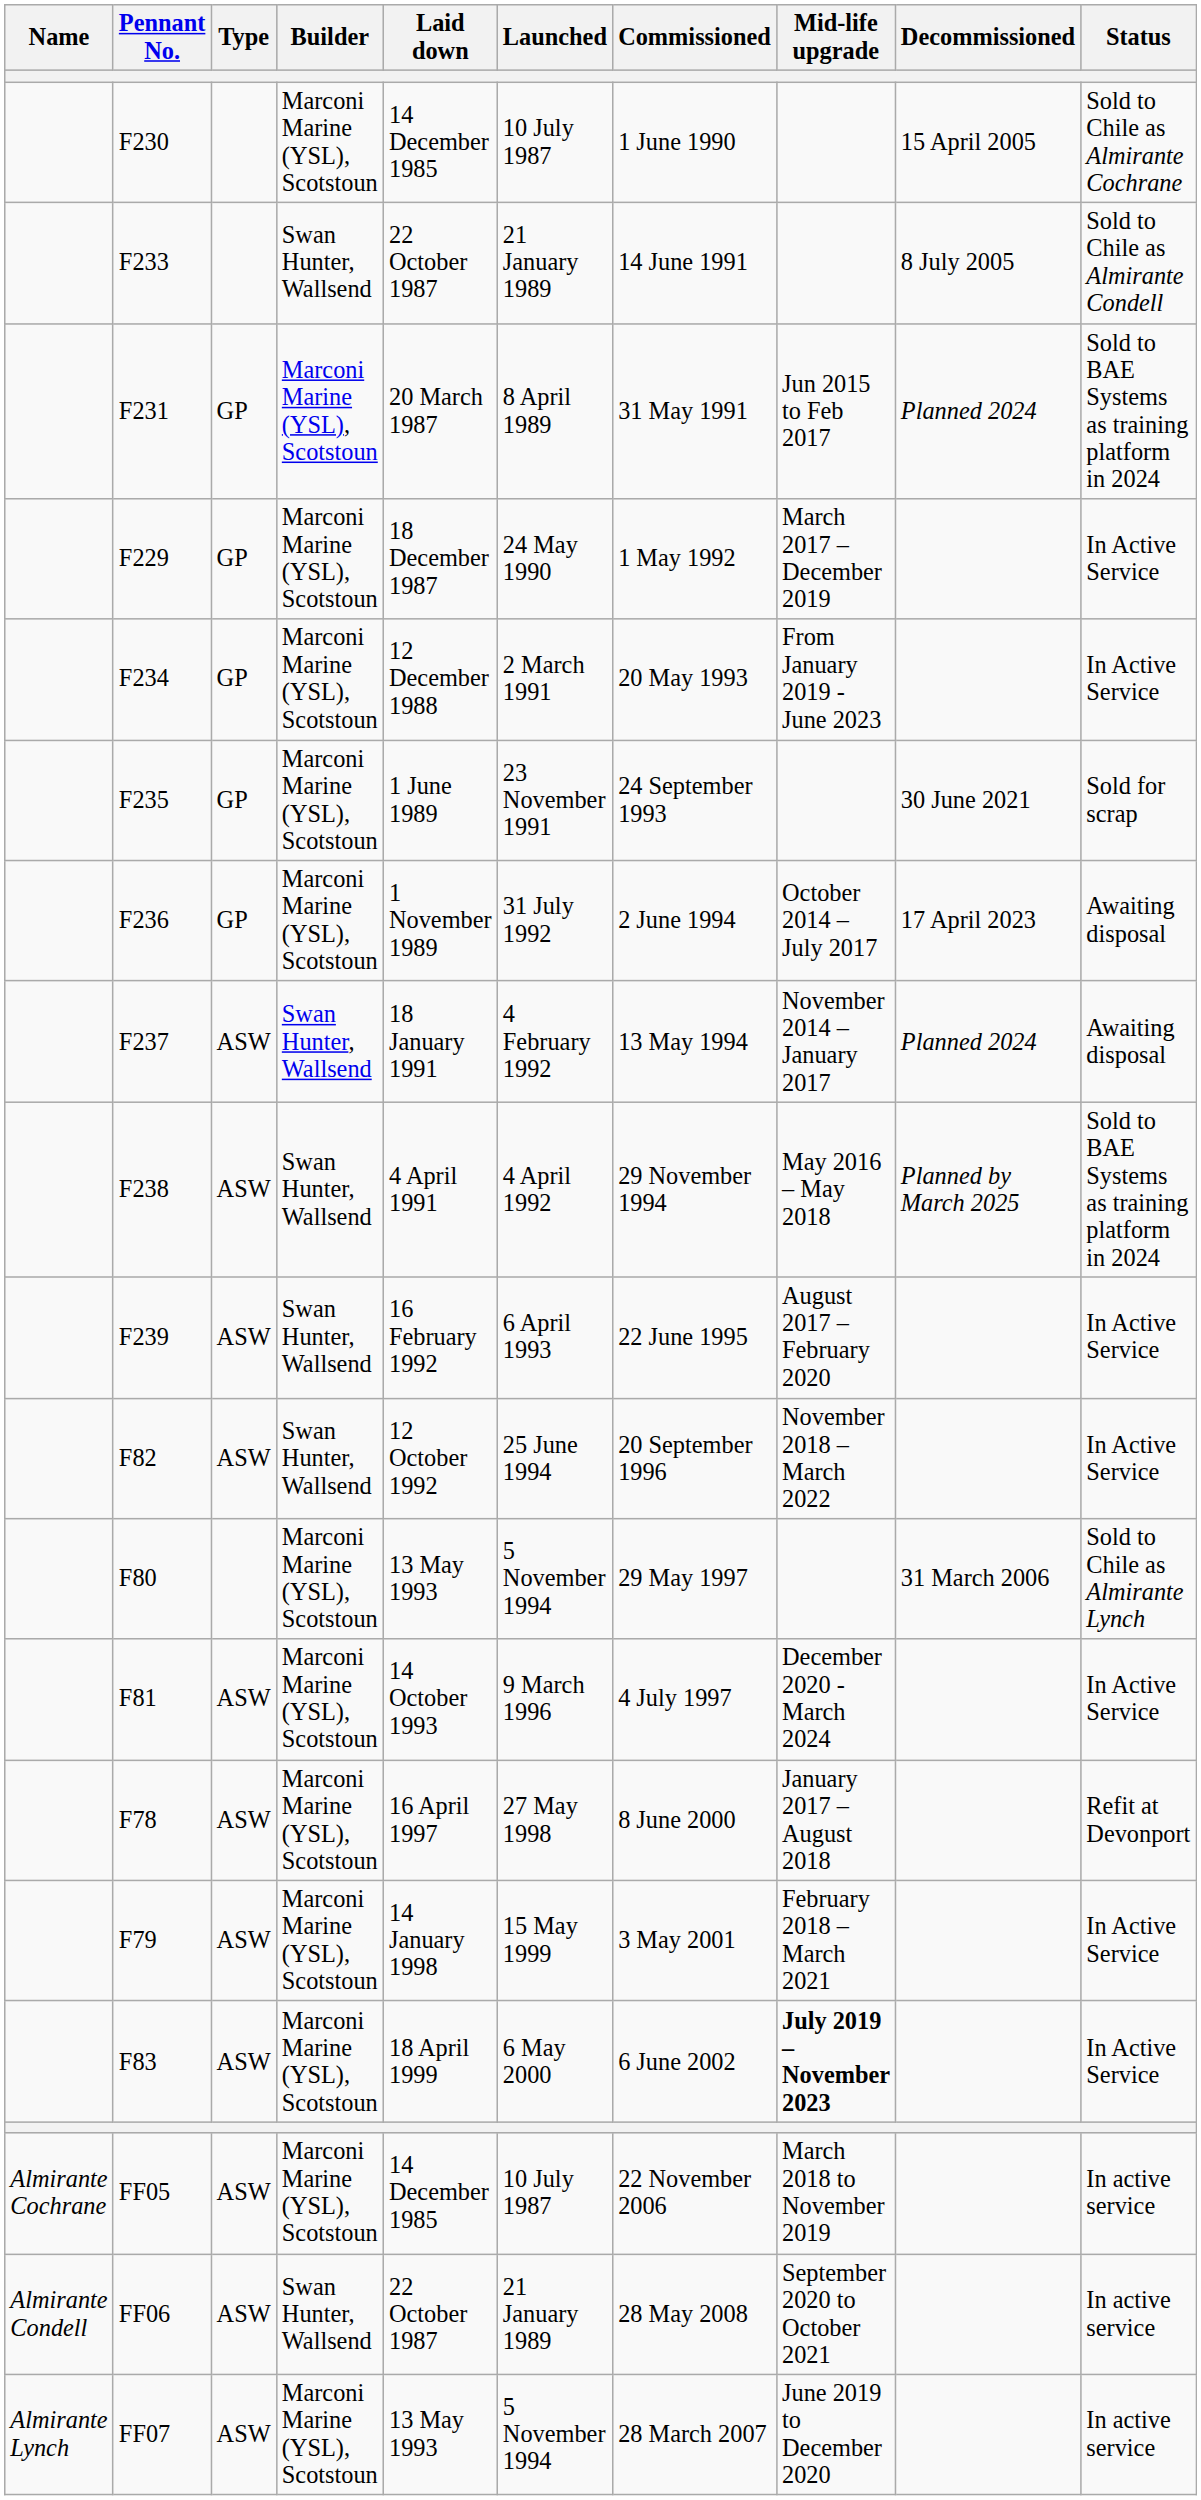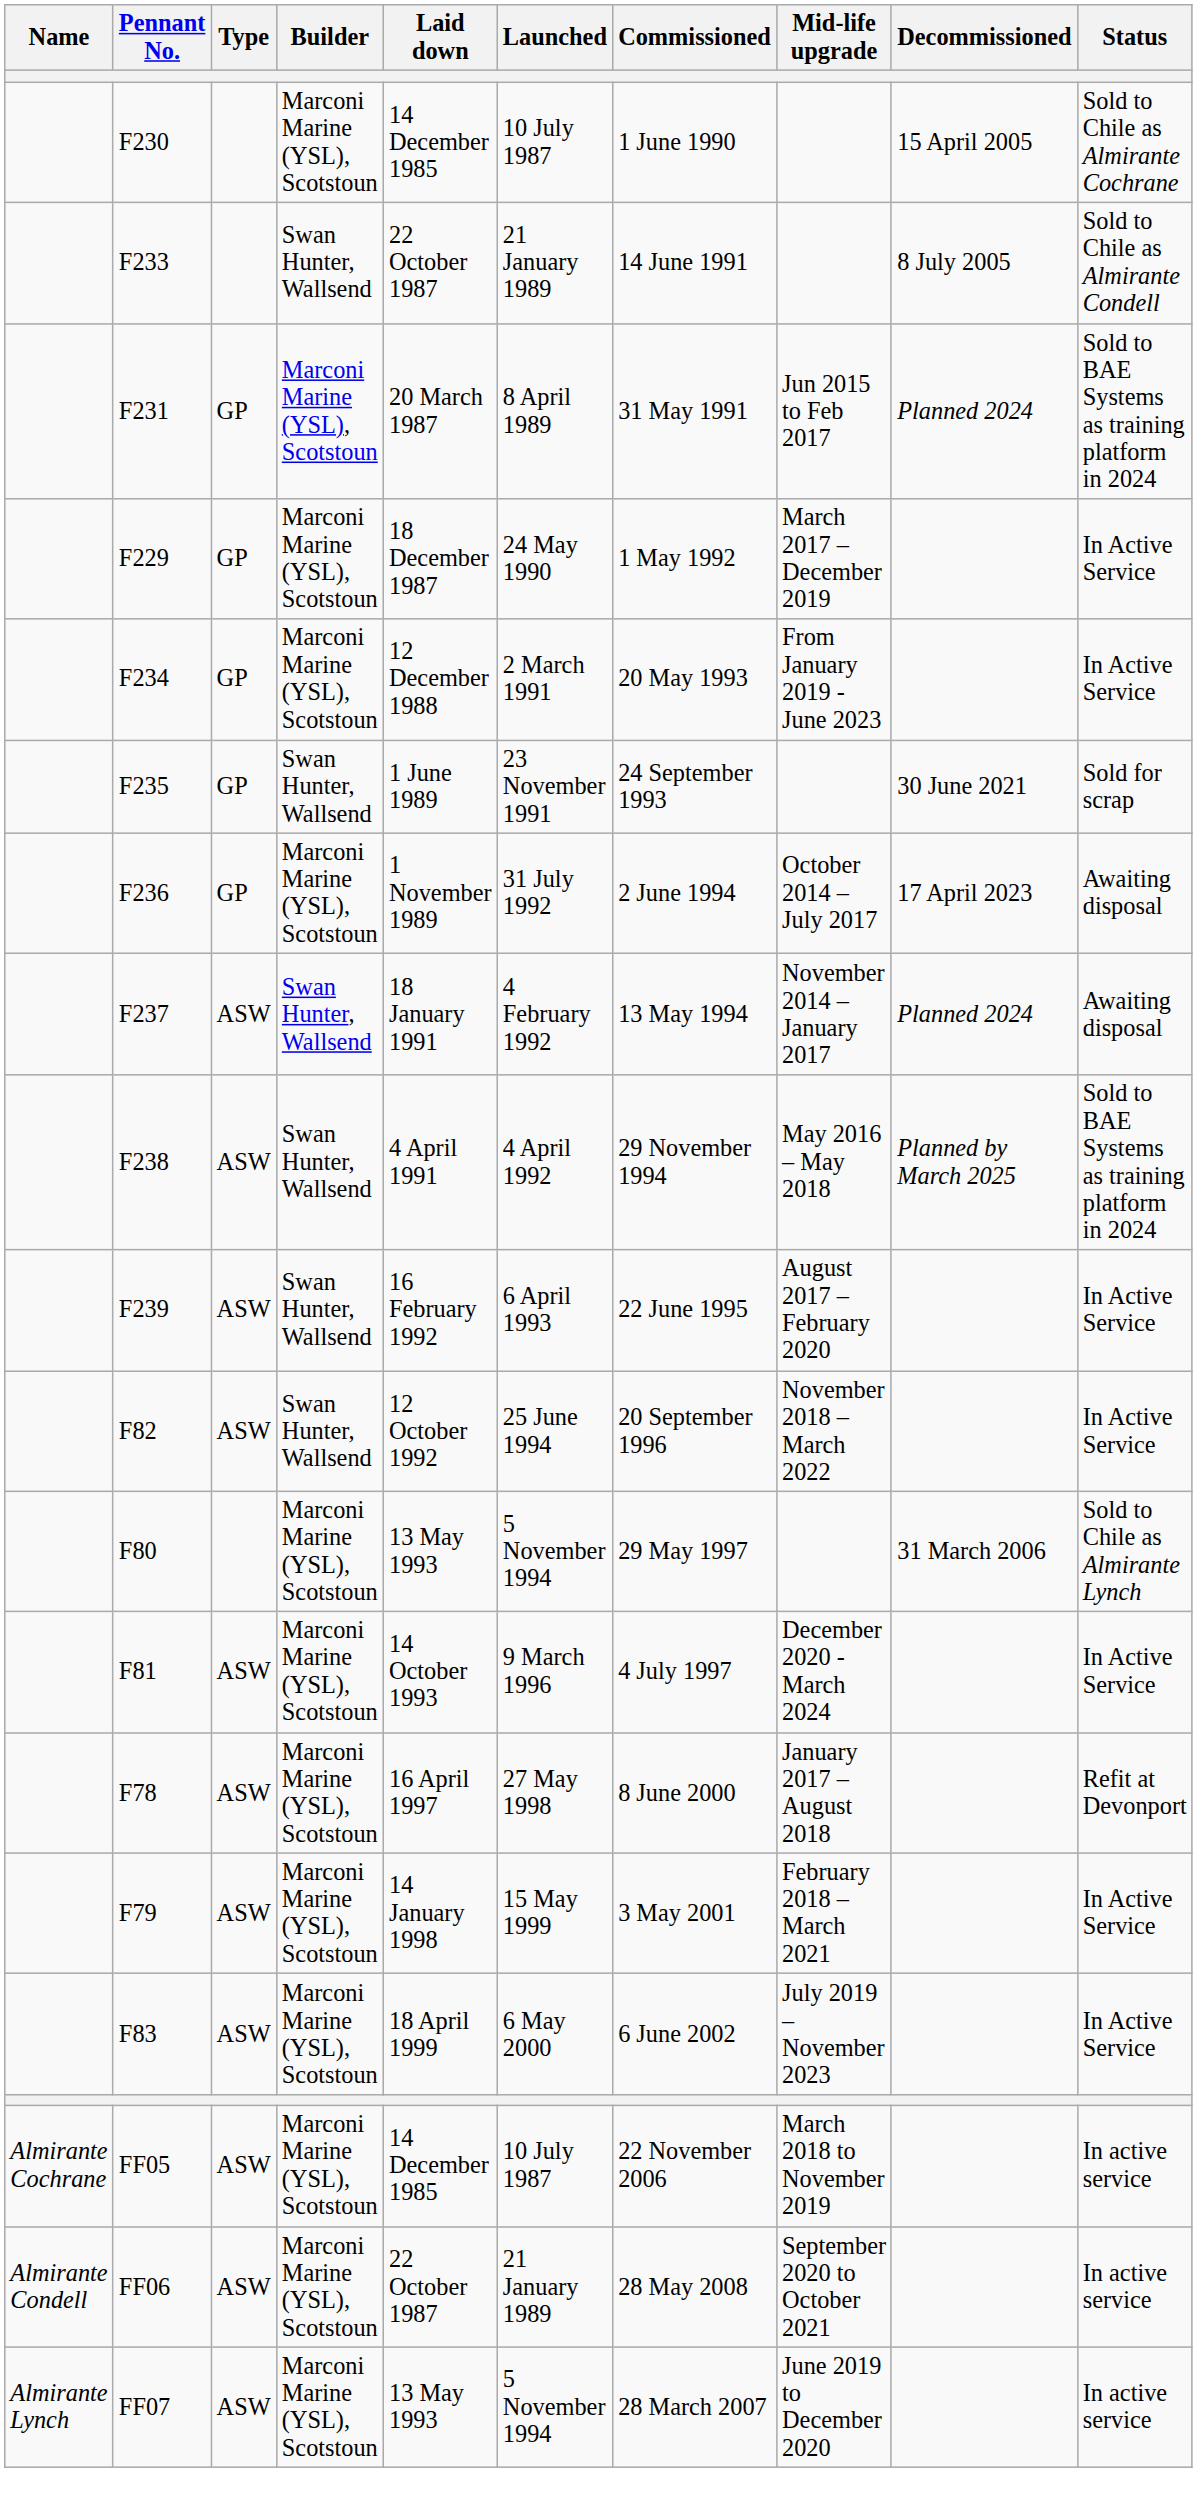 <table class="wikitable sortable">
 <tr>
 <th>Name</th>
 <th><a href='#'>Pennant No.</a></th>
 <th>Type</th>
 <th>Builder</th>
 <th>Laid down</th>
 <th>Launched</th>
 <th>Commissioned</th>
 <th>Mid-life upgrade</th>
 <th>Decommissioned</th>
 <th>Status</th>
 </tr>
 <tr>
 <th colspan=10></th>
 </tr>
 <tr>
 <td></td>
 <td>F230</td>
 <td></td>
 <td>Marconi Marine (YSL), Scotstoun</td>
 <td>14 December 1985</td>
 <td>10 July 1987</td>
 <td>1 June 1990</td>
 <td></td>
 <td>15 April 2005</td>
 <td>Sold to Chile as <em>Almirante Cochrane</em></td>
 </tr>
 <tr>
 <td></td>
 <td>F233</td>
 <td></td>
 <td>Swan Hunter, Wallsend</td>
 <td>22 October 1987</td>
 <td>21 January 1989</td>
 <td>14 June 1991</td>
 <td></td>
 <td>8 July 2005</td>
 <td>Sold to Chile as <em>Almirante Condell</em></td>
 </tr>
 <tr>
 <td></td>
 <td>F231</td>
 <td>GP</td>
 <td><a href='#'>Marconi Marine (YSL)</a>, <a href='#'>Scotstoun</a></td>
 <td>20 March 1987</td>
 <td>8 April 1989</td>
 <td>31 May 1991</td>
 <td>Jun 2015 to Feb 2017</td>
 <td><em>Planned 2024</em></td>
 <td>Sold to BAE Systems as training platform in 2024</td>
 </tr>
 <tr>
 <td></td>
 <td>F229</td>
 <td>GP</td>
 <td>Marconi Marine (YSL), Scotstoun</td>
 <td>18 December 1987</td>
 <td>24 May 1990</td>
 <td>1 May 1992</td>
 <td>March 2017 – December 2019</td>
 <td></td>
 <td>In Active Service</td>
 </tr>
 <tr>
 <td></td>
 <td>F234</td>
 <td>GP</td>
 <td>Marconi Marine (YSL), Scotstoun</td>
 <td>12 December 1988</td>
 <td>2 March 1991</td>
 <td>20 May 1993</td>
 <td>From January 2019 - June 2023</td>
 <td></td>
 <td>In Active Service</td>
 </tr>
 <tr>
 <td></td>
 <td>F235</td>
 <td>GP</td>
-<td>Marconi Marine (YSL), Scotstoun</td>
+<td>Swan Hunter, Wallsend</td>
 <td>1 June 1989</td>
 <td>23 November 1991</td>
 <td>24 September 1993</td>
 <td></td>
 <td>30 June 2021</td>
 <td>Sold for scrap</td>
 </tr>
 <tr>
 <td></td>
 <td>F236</td>
 <td>GP</td>
 <td>Marconi Marine (YSL), Scotstoun</td>
 <td>1 November 1989</td>
 <td>31 July 1992</td>
 <td>2 June 1994</td>
 <td>October 2014 – July 2017</td>
 <td>17 April 2023 </td>
 <td>Awaiting disposal</td>
 </tr>
 <tr>
 <td></td>
 <td>F237</td>
 <td>ASW</td>
 <td><a href='#'>Swan Hunter</a>, <a href='#'>Wallsend</a></td>
 <td>18 January 1991</td>
 <td>4 February 1992</td>
 <td>13 May 1994</td>
 <td>November 2014 – January 2017</td>
 <td><em>Planned 2024</em></td>
 <td>Awaiting disposal</td>
 </tr>
 <tr>
 <td></td>
 <td>F238</td>
 <td>ASW</td>
 <td>Swan Hunter, Wallsend</td>
 <td>4 April 1991</td>
 <td>4 April 1992</td>
 <td>29 November 1994</td>
 <td>May 2016 – May 2018</td>
 <td><em>Planned by March 2025</em></td>
 <td>Sold to BAE Systems as training platform in 2024</td>
 </tr>
 <tr>
 <td></td>
 <td>F239</td>
 <td>ASW</td>
 <td>Swan Hunter, Wallsend</td>
 <td>16 February 1992</td>
 <td>6 April 1993</td>
 <td>22 June 1995</td>
 <td>August 2017 – February 2020</td>
 <td></td>
 <td>In Active Service</td>
 </tr>
 <tr>
 <td></td>
 <td>F82</td>
 <td>ASW</td>
 <td>Swan Hunter, Wallsend</td>
 <td>12 October 1992</td>
 <td>25 June 1994</td>
 <td>20 September 1996</td>
 <td>November 2018 – March 2022</td>
 <td></td>
 <td>In Active Service</td>
 </tr>
 <tr>
 <td></td>
 <td>F80</td>
 <td></td>
 <td>Marconi Marine (YSL), Scotstoun</td>
 <td>13 May 1993</td>
 <td>5 November 1994</td>
 <td>29 May 1997</td>
 <td></td>
 <td>31 March 2006</td>
 <td>Sold to Chile as <em>Almirante Lynch</em></td>
 </tr>
 <tr>
 <td></td>
 <td>F81</td>
 <td>ASW</td>
 <td>Marconi Marine (YSL), Scotstoun</td>
 <td>14 October 1993</td>
 <td>9 March 1996</td>
 <td>4 July 1997</td>
 <td>December 2020 - March 2024</td>
 <td></td>
 <td>In Active Service</td>
 </tr>
 <tr>
 <td></td>
 <td>F78</td>
 <td>ASW</td>
 <td>Marconi Marine (YSL), Scotstoun</td>
 <td>16 April 1997</td>
 <td>27 May 1998</td>
 <td>8 June 2000</td>
 <td>January 2017 – August 2018</td>
 <td></td>
 <td>Refit at Devonport</td>
 </tr>
 <tr>
 <td></td>
 <td>F79</td>
 <td>ASW</td>
 <td>Marconi Marine (YSL), Scotstoun</td>
 <td>14 January 1998</td>
 <td>15 May 1999</td>
 <td>3 May 2001</td>
 <td>February 2018 – March 2021</td>
 <td></td>
 <td>In Active Service</td>
 </tr>
 <tr>
 <td></td>
 <td>F83</td>
 <td>ASW</td>
 <td>Marconi Marine (YSL), Scotstoun</td>
 <td>18 April 1999</td>
 <td>6 May 2000</td>
 <td>6 June 2002</td>
-<td><strong>July 2019 – November 2023</strong></td>
+<td>July 2019 – November 2023</td>
 <td></td>
 <td>In Active Service</td>
 </tr>
 <tr>
 <th colspan=10></th>
 </tr>
 <tr>
 <td><em>Almirante Cochrane</em></td>
 <td>FF05</td>
 <td>ASW</td>
 <td>Marconi Marine (YSL), Scotstoun</td>
 <td>14 December 1985</td>
 <td>10 July 1987</td>
 <td>22 November 2006</td>
 <td>March 2018 to November 2019</td>
 <td></td>
 <td>In active service</td>
 </tr>
 <tr>
 <td><em>Almirante Condell</em></td>
 <td>FF06</td>
 <td>ASW</td>
-<td>Swan Hunter, Wallsend</td>
+<td>Marconi Marine (YSL), Scotstoun</td>
 <td>22 October 1987</td>
 <td>21 January 1989</td>
 <td>28 May 2008</td>
 <td>September 2020 to October 2021</td>
 <td></td>
 <td>In active service</td>
 </tr>
 <tr>
 <td><em>Almirante Lynch</em></td>
 <td>FF07</td>
 <td>ASW</td>
 <td>Marconi Marine (YSL), Scotstoun</td>
 <td>13 May 1993</td>
 <td>5 November 1994</td>
 <td>28 March 2007</td>
 <td>June 2019 to December 2020</td>
 <td></td>
 <td>In active service</td>
 </tr>
 </table>
